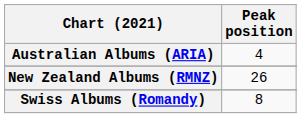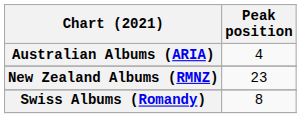 <table class="wikitable sortable plainrowheaders" style="text-align:center">
 <tr>
 <th scope="col">Chart (2021)</th>
 <th scope="col">Peak<br>position</th>
 </tr>
 <tr>
 <th scope="row">Australian Albums (<a href='#'>ARIA</a>)</th>
 <td>4</td>
 </tr>
 <tr>
 </tr>
 <tr>
 </tr>
 <tr>
 </tr>
 <tr>
 </tr>
 <tr>
 </tr>
 <tr>
 </tr>
 <tr>
 </tr>
 <tr>
 </tr>
 <tr>
 </tr>
 <tr>
 <th scope="row">New Zealand Albums (<a href='#'>RMNZ</a>)</th>
-<td>26</td>
+<td>23</td>
 </tr>
 <tr>
 </tr>
 <tr>
 </tr>
 <tr>
 </tr>
 <tr>
 <th scope="row">Swiss Albums (<a href='#'>Romandy</a>)</th>
 <td>8</td>
 </tr>
 <tr>
 </tr>
 </table>
